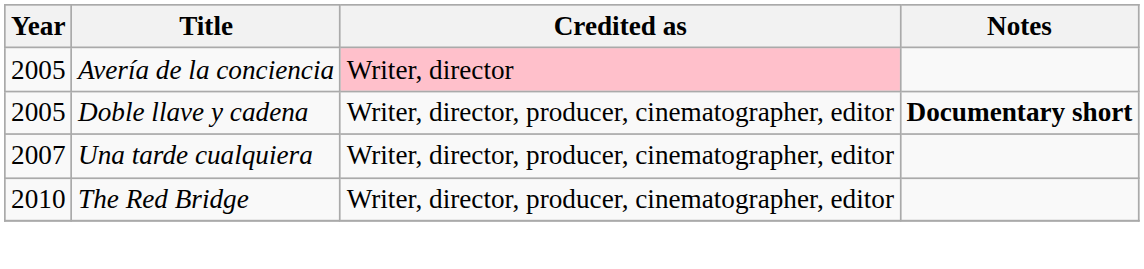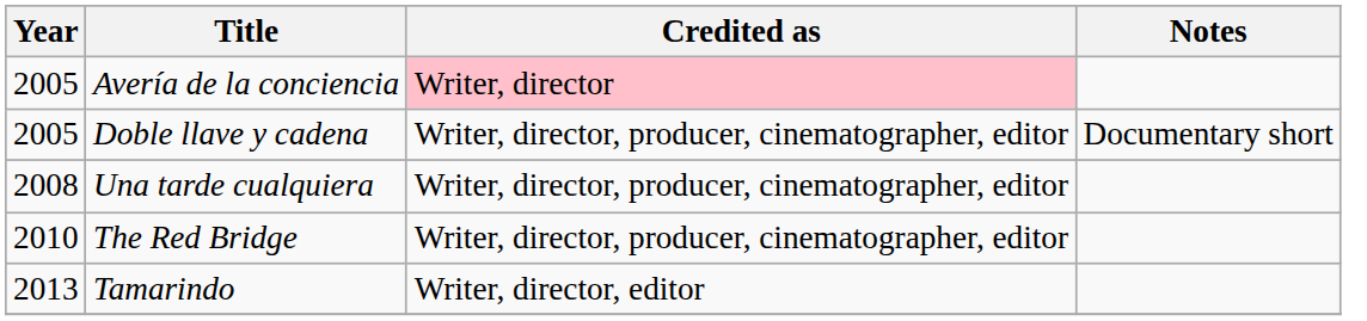 <table class="wikitable">
 <tr>
 <th>Year</th>
 <th>Title</th>
 <th>Credited as</th>
 <th>Notes</th>
 </tr>
 <tr>
 <td style="text-align:center;">2005</td>
 <td style="text-align:left;"><em>Avería de la conciencia</em></td>
 <td style="background: pink; text-align:left;">Writer, director</td>
 <td style="text-align:left;"></td>
 </tr>
 <tr>
 <td style="text-align:center;">2005</td>
 <td style="text-align:left;"><em>Doble llave y cadena</em></td>
 <td style="text-align:left;">Writer, director, producer, cinematographer, editor</td>
-<td style="text-align:left;"><strong>Documentary short</strong></td>
+<td style="text-align:left;">Documentary short</td>
 </tr>
 <tr>
-<td style="text-align:center;">2007</td>
+<td style="text-align:center;">2008</td>
 <td style="text-align:left;"><em>Una tarde cualquiera</em></td>
 <td style="text-align:left;">Writer, director, producer, cinematographer, editor</td>
 <td style="text-align:left;"></td>
 </tr>
 <tr>
 <td style="text-align:center;">2010</td>
 <td style="text-align:left;"><em>The Red Bridge</em></td>
 <td style="text-align:left;">Writer, director, producer, cinematographer, editor</td>
 <td style="text-align:left;"></td>
 </tr>
 <tr>
+<td style="text-align:center;">2013</td>
+<td style="text-align:left;"><em>Tamarindo</em></td>
+<td style="text-align:left;">Writer, director, editor</td>
+<td style="text-align:left;"></td>
+</tr>
+<tr>
 </tr>
 </table>
